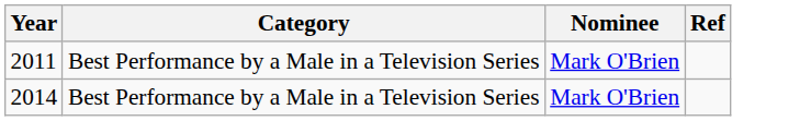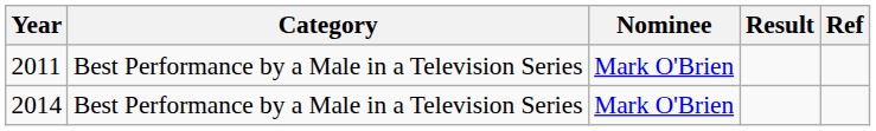 <table class="wikitable">
 <tr>
 <th>Year</th>
 <th>Category</th>
 <th>Nominee</th>
+<th>Result</th>
 <th>Ref</th>
 </tr>
 <tr>
 <td>2011</td>
 <td>Best Performance by a Male in a Television Series</td>
 <td><a href='#'>Mark O'Brien</a></td>
 <td></td>
+<td></td>
 </tr>
 <tr>
 <td>2014</td>
 <td>Best Performance by a Male in a Television Series</td>
 <td><a href='#'>Mark O'Brien</a></td>
 <td></td>
+<td></td>
 </tr>
 </table>
